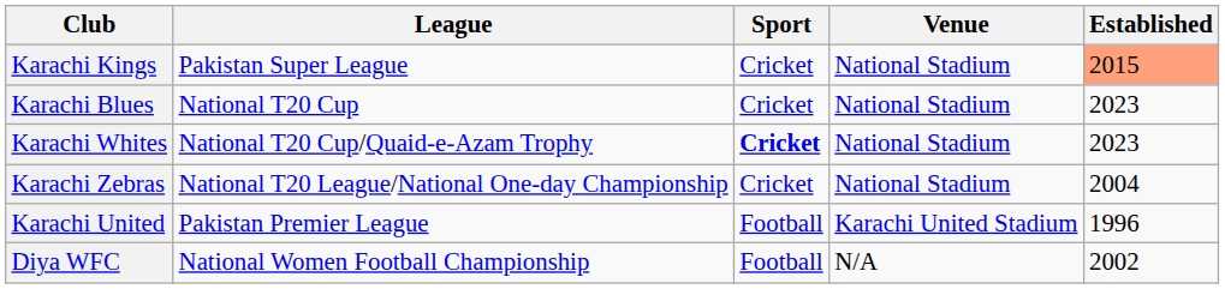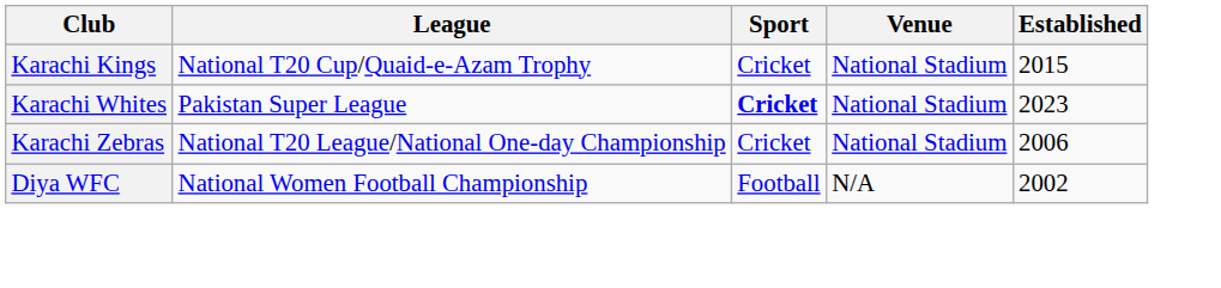 <table class="wikitable sortable">
 <tr>
 <th scope="col">Club</th>
 <th scope="col">League</th>
 <th scope="col">Sport</th>
 <th scope="col">Venue</th>
 <th scope="col">Established</th>
 </tr>
 <tr>
 <th scope="row" style="font-weight: normal; text-align: left;"><a href='#'>Karachi Kings</a></th>
-<td><a href='#'>Pakistan Super League</a></td>
+<td><a href='#'>National T20 Cup</a>/<a href='#'>Quaid-e-Azam Trophy</a></td>
 <td><a href='#'>Cricket</a></td>
 <td><a href='#'>National Stadium</a></td>
-<td style="background: lightsalmon;">2015</td>
-</tr>
-<tr>
-<th scope="row" style="font-weight: normal; text-align: left;"><a href='#'>Karachi Blues</a></th>
-<td><a href='#'>National T20 Cup</a></td>
-<td><a href='#'>Cricket</a></td>
-<td><a href='#'>National Stadium</a></td>
-<td>2023</td>
+<td>2015</td>
 </tr>
 <tr>
 <th scope="row" style="font-weight: normal; text-align: left;"><a href='#'>Karachi Whites</a></th>
-<td><a href='#'>National T20 Cup</a>/<a href='#'>Quaid-e-Azam Trophy</a></td>
+<td><a href='#'>Pakistan Super League</a></td>
 <td><strong><a href='#'>Cricket</a></strong></td>
 <td><a href='#'>National Stadium</a></td>
 <td>2023</td>
 </tr>
 <tr>
 <th scope="row" style="font-weight: normal; text-align: left;"><a href='#'>Karachi Zebras</a></th>
 <td><a href='#'>National T20 League</a>/<a href='#'>National One-day Championship</a></td>
 <td><a href='#'>Cricket</a></td>
 <td><a href='#'>National Stadium</a></td>
-<td>2004</td>
-</tr>
-<tr>
-<th scope="row" style="font-weight: normal; text-align: left;"><a href='#'>Karachi United</a></th>
-<td><a href='#'>Pakistan Premier League</a></td>
-<td><a href='#'>Football</a></td>
-<td><a href='#'>Karachi United Stadium</a></td>
-<td>1996</td>
+<td>2006</td>
 </tr>
 <tr>
 <th scope="row" style="font-weight: normal; text-align: left;"><a href='#'>Diya WFC</a></th>
 <td><a href='#'>National Women Football Championship</a></td>
 <td><a href='#'>Football</a></td>
 <td>N/A</td>
 <td>2002</td>
 </tr>
 </table>
